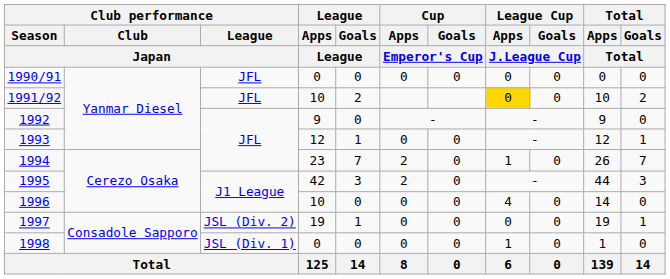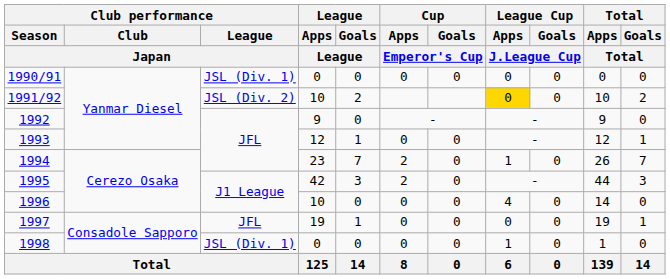 <table class="wikitable" style="text-align:center;">
 <tr>
 <th colspan=3>Club performance</th>
 <th colspan=2>League</th>
 <th colspan=2>Cup</th>
 <th colspan=2>League Cup</th>
 <th colspan=2>Total</th>
 </tr>
 <tr>
 <th>Season</th>
 <th>Club</th>
 <th>League</th>
 <th>Apps</th>
 <th>Goals</th>
 <th>Apps</th>
 <th>Goals</th>
 <th>Apps</th>
 <th>Goals</th>
 <th>Apps</th>
 <th>Goals</th>
 </tr>
 <tr>
 <th colspan=3>Japan</th>
 <th colspan=2>League</th>
 <th colspan=2><a href='#'>Emperor's Cup</a></th>
 <th colspan=2><a href='#'>J.League Cup</a></th>
 <th colspan=2>Total</th>
 </tr>
 <tr>
 <td><a href='#'>1990/91</a></td>
 <td rowspan="4"><a href='#'>Yanmar Diesel</a></td>
-<td><a href='#'>JFL</a></td>
+<td><a href='#'>JSL (Div. 1)</a></td>
 <td>0</td>
 <td>0</td>
 <td>0</td>
 <td>0</td>
 <td>0</td>
 <td>0</td>
 <td>0</td>
 <td>0</td>
 </tr>
 <tr>
 <td><a href='#'>1991/92</a></td>
-<td><a href='#'>JFL</a></td>
+<td><a href='#'>JSL (Div. 2)</a></td>
 <td>10</td>
 <td>2</td>
 <td></td>
 <td></td>
 <td style="background: gold;">0</td>
 <td>0</td>
 <td>10</td>
 <td>2</td>
 </tr>
 <tr>
 <td><a href='#'>1992</a></td>
 <td rowspan="3"><a href='#'>JFL</a></td>
 <td>9</td>
 <td>0</td>
 <td colspan="2">-</td>
 <td colspan="2">-</td>
 <td>9</td>
 <td>0</td>
 </tr>
 <tr>
 <td><a href='#'>1993</a></td>
 <td>12</td>
 <td>1</td>
 <td>0</td>
 <td>0</td>
 <td colspan="2">-</td>
 <td>12</td>
 <td>1</td>
 </tr>
 <tr>
 <td><a href='#'>1994</a></td>
 <td rowspan="3"><a href='#'>Cerezo Osaka</a></td>
 <td>23</td>
 <td>7</td>
 <td>2</td>
 <td>0</td>
 <td>1</td>
 <td>0</td>
 <td>26</td>
 <td>7</td>
 </tr>
 <tr>
 <td><a href='#'>1995</a></td>
 <td rowspan="2"><a href='#'>J1 League</a></td>
 <td>42</td>
 <td>3</td>
 <td>2</td>
 <td>0</td>
 <td colspan="2">-</td>
 <td>44</td>
 <td>3</td>
 </tr>
 <tr>
 <td><a href='#'>1996</a></td>
 <td>10</td>
 <td>0</td>
 <td>0</td>
 <td>0</td>
 <td>4</td>
 <td>0</td>
 <td>14</td>
 <td>0</td>
 </tr>
 <tr>
 <td><a href='#'>1997</a></td>
 <td rowspan="2"><a href='#'>Consadole Sapporo</a></td>
-<td><a href='#'>JSL (Div. 2)</a></td>
+<td><a href='#'>JFL</a></td>
 <td>19</td>
 <td>1</td>
 <td>0</td>
 <td>0</td>
 <td>0</td>
 <td>0</td>
 <td>19</td>
 <td>1</td>
 </tr>
 <tr>
 <td><a href='#'>1998</a></td>
 <td><a href='#'>JSL (Div. 1)</a></td>
 <td>0</td>
 <td>0</td>
 <td>0</td>
 <td>0</td>
 <td>1</td>
 <td>0</td>
 <td>1</td>
 <td>0</td>
 </tr>
 <tr>
 <th colspan=3>Total</th>
 <th>125</th>
 <th>14</th>
 <th>8</th>
 <th>0</th>
 <th>6</th>
 <th>0</th>
 <th>139</th>
 <th>14</th>
 </tr>
 </table>
